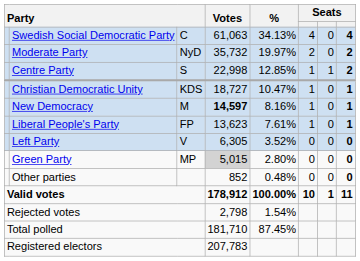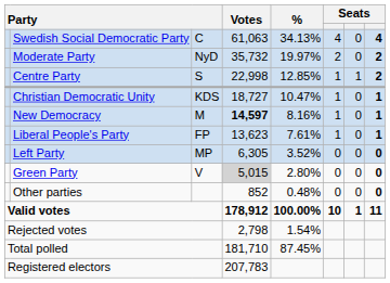 <table class="wikitable" border="1" style="text-align:right;">
 <tr>
 <th style="text-align:left;" valign=bottom rowspan=2 colspan=3>Party</th>
 <th align=center valign=bottom rowspan=2 width="50">Votes</th>
 <th align=center valign=bottom rowspan=2 width="50">%</th>
 <th colspan=3>Seats</th>
 </tr>
 <tr>
 <th align=center valign=bottom width="20"><small></small></th>
 <th align=center valign=bottom width="20"><small><a href='#'></a></small></th>
 <th align=center valign=bottom width="20"><small></small></th>
 </tr>
 <tr style="background:#CEE0F2;">
 <td></td>
 <td align=left style="white-space: nowrap;"><a href='#'>Swedish Social Democratic Party</a></td>
 <td align=left>C</td>
 <td>61,063</td>
 <td>34.13%</td>
 <td>4</td>
 <td>0</td>
 <td><strong>4</strong></td>
 </tr>
 <tr style="background:#CEE0F2;">
 <td></td>
 <td align=left><a href='#'>Moderate Party</a></td>
 <td align=left>NyD</td>
 <td>35,732</td>
 <td>19.97%</td>
 <td>2</td>
 <td>0</td>
 <td><strong>2</strong></td>
 </tr>
 <tr style="background:#CEE0F2;">
 <td></td>
 <td align=left><a href='#'>Centre Party</a></td>
 <td align=left>S</td>
 <td>22,998</td>
 <td>12.85%</td>
 <td>1</td>
 <td>1</td>
 <td><strong>2</strong></td>
 </tr>
 <tr style="background:#CEE0F2; border-top:3px solid darkgray;">
 <td></td>
 <td align=left><a href='#'>Christian Democratic Unity</a></td>
 <td align=left>KDS</td>
 <td>18,727</td>
 <td>10.47%</td>
 <td>1</td>
 <td>0</td>
 <td><strong>1</strong></td>
 </tr>
 <tr style="background:#CEE0F2;">
 <td></td>
 <td align=left><a href='#'>New Democracy</a></td>
 <td align=left>M</td>
 <td><strong>14,597</strong></td>
 <td>8.16%</td>
 <td>1</td>
 <td>0</td>
 <td><strong>1</strong></td>
 </tr>
 <tr style="background:#CEE0F2;">
 <td></td>
 <td align=left><a href='#'>Liberal People's Party</a></td>
 <td align=left>FP</td>
 <td>13,623</td>
 <td>7.61%</td>
 <td>1</td>
 <td>0</td>
 <td><strong>1</strong></td>
 </tr>
 <tr style="background:#CEE0F2;">
 <td></td>
 <td align=left><a href='#'>Left Party</a></td>
-<td align=left>V</td>
+<td align=left>MP</td>
 <td>6,305</td>
 <td>3.52%</td>
 <td>0</td>
 <td>0</td>
 <td><strong>0</strong></td>
 </tr>
 <tr>
 <td></td>
 <td align=left><a href='#'>Green Party</a></td>
-<td align=left>MP</td>
+<td align=left>V</td>
 <td style="background: lightgrey;">5,015</td>
 <td>2.80%</td>
 <td>0</td>
 <td>0</td>
 <td><strong>0</strong></td>
 </tr>
 <tr>
 <td></td>
 <td align=left>Other parties</td>
 <td></td>
 <td>852</td>
 <td>0.48%</td>
 <td>0</td>
 <td>0</td>
 <td><strong>0</strong></td>
 </tr>
 <tr style="font-weight:bold">
 <td align=left colspan=3>Valid votes</td>
 <td>178,912</td>
 <td>100.00%</td>
 <td>10</td>
 <td>1</td>
 <td>11</td>
 </tr>
 <tr>
 <td align=left colspan=3>Rejected votes</td>
 <td>2,798</td>
 <td>1.54%</td>
 <td></td>
 <td></td>
 <td></td>
 </tr>
 <tr>
 <td align=left colspan=3>Total polled</td>
 <td>181,710</td>
 <td>87.45%</td>
 <td></td>
 <td></td>
 <td></td>
 </tr>
 <tr>
 <td align=left colspan=3>Registered electors</td>
 <td>207,783</td>
 <td></td>
 <td></td>
 <td></td>
 <td></td>
 </tr>
 </table>
